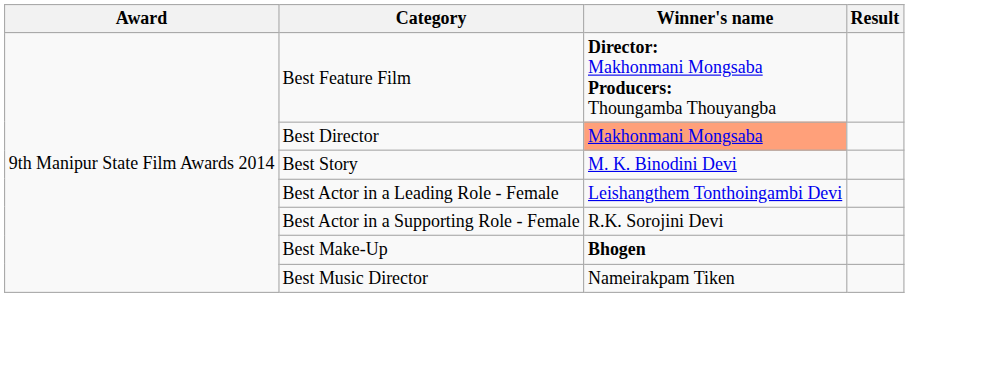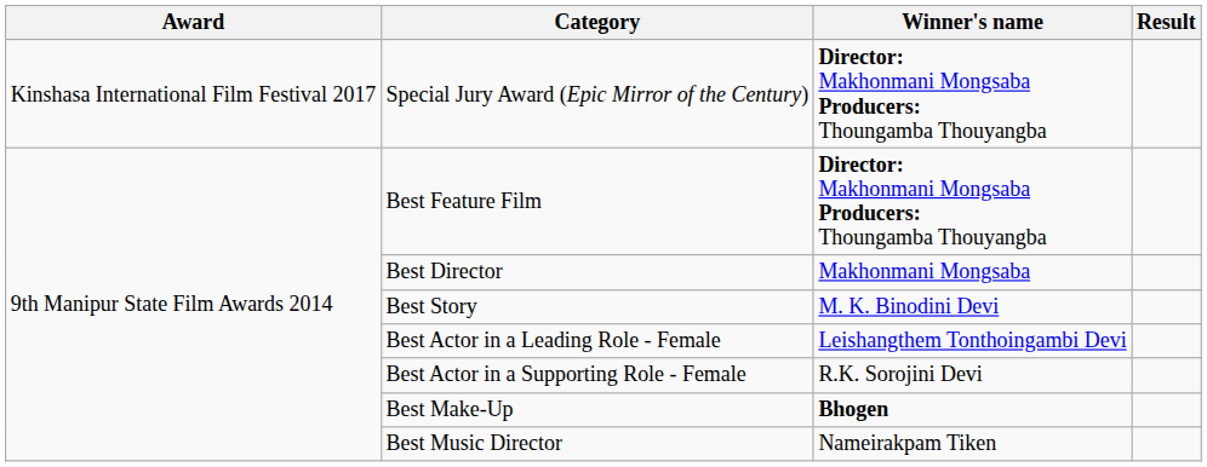 <table class="wikitable sortable">
 <tr>
 <th>Award</th>
 <th>Category</th>
 <th>Winner's name</th>
 <th>Result</th>
+</tr>
+<tr>
+<td>Kinshasa International Film Festival 2017</td>
+<td>Special Jury Award (<em>Epic Mirror of the Century</em>)</td>
+<td><strong>Director:</strong><br><a href='#'>Makhonmani Mongsaba</a><br><strong>Producers:</strong><br>Thoungamba Thouyangba</td>
+<td></td>
 </tr>
 <tr>
 <td rowspan="7">9th Manipur State Film Awards 2014</td>
 <td>Best Feature Film</td>
 <td><strong>Director:</strong><br><a href='#'>Makhonmani Mongsaba</a><br><strong>Producers:</strong><br>Thoungamba Thouyangba</td>
 <td></td>
 </tr>
 <tr>
 <td>Best Director</td>
-<td style="background: lightsalmon;"><a href='#'>Makhonmani Mongsaba</a></td>
+<td><a href='#'>Makhonmani Mongsaba</a></td>
 <td></td>
 </tr>
 <tr>
 <td>Best Story</td>
 <td><a href='#'>M. K. Binodini Devi</a></td>
 <td></td>
 </tr>
 <tr>
 <td>Best Actor in a Leading Role - Female</td>
 <td><a href='#'>Leishangthem Tonthoingambi Devi</a></td>
 <td></td>
 </tr>
 <tr>
 <td>Best Actor in a Supporting Role - Female</td>
 <td>R.K. Sorojini Devi</td>
 <td></td>
 </tr>
 <tr>
 <td>Best Make-Up</td>
 <td><strong>Bhogen</strong></td>
 <td></td>
 </tr>
 <tr>
 <td>Best Music Director</td>
 <td>Nameirakpam Tiken</td>
 <td></td>
 </tr>
 </table>
